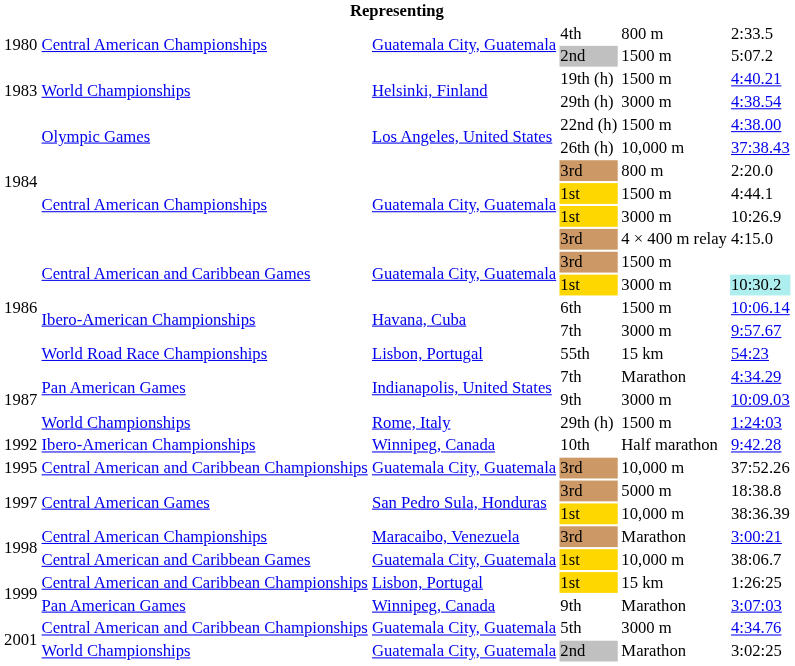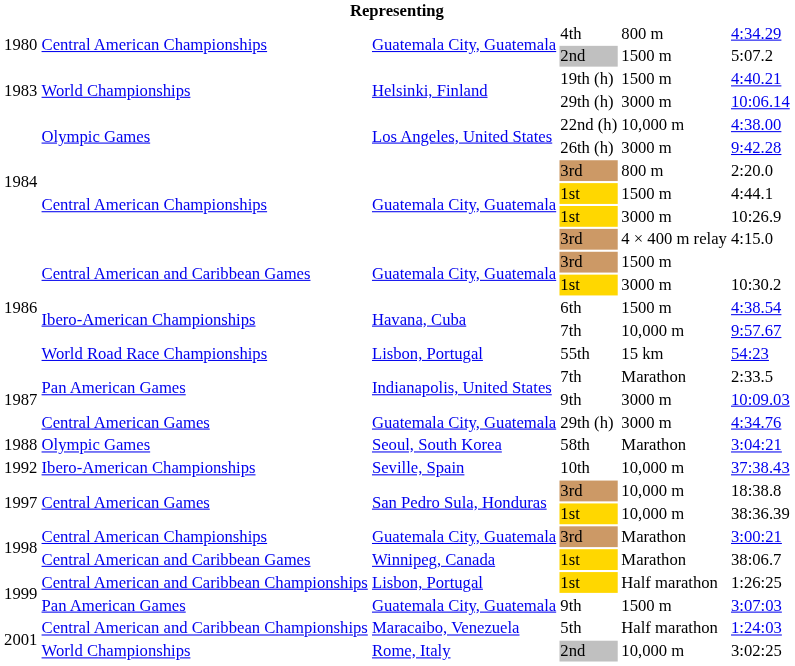 <table>
 <tr>
 <th colspan="6">Representing </th>
 </tr>
 <tr>
 <td rowspan=2>1980</td>
 <td rowspan=2><a href='#'>Central American Championships</a></td>
 <td rowspan=2><a href='#'>Guatemala City, Guatemala</a></td>
 <td>4th</td>
 <td>800 m</td>
-<td>2:33.5</td>
+<td><a href='#'>4:34.29</a></td>
 </tr>
 <tr>
 <td bgcolor=silver>2nd</td>
 <td>1500 m</td>
 <td>5:07.2</td>
 </tr>
 <tr>
 <td rowspan=2>1983</td>
 <td rowspan=2><a href='#'>World Championships</a></td>
 <td rowspan=2><a href='#'>Helsinki, Finland</a></td>
 <td>19th (h)</td>
 <td>1500 m</td>
 <td><a href='#'>4:40.21</a></td>
 </tr>
 <tr>
 <td>29th (h)</td>
 <td>3000 m</td>
-<td><a href='#'>4:38.54</a></td>
+<td><a href='#'>10:06.14</a></td>
 </tr>
 <tr>
 <td rowspan=6>1984</td>
 <td rowspan=2><a href='#'>Olympic Games</a></td>
 <td rowspan=2><a href='#'>Los Angeles, United States</a></td>
 <td>22nd (h)</td>
-<td>1500 m</td>
+<td>10,000 m</td>
 <td><a href='#'>4:38.00</a></td>
 </tr>
 <tr>
 <td>26th (h)</td>
-<td>10,000 m</td>
-<td><a href='#'>37:38.43</a></td>
+<td>3000 m</td>
+<td><a href='#'>9:42.28</a></td>
 </tr>
 <tr>
 <td rowspan=4><a href='#'>Central American Championships</a></td>
 <td rowspan=4><a href='#'>Guatemala City, Guatemala</a></td>
 <td bgcolor=cc9966>3rd</td>
 <td>800 m</td>
 <td>2:20.0</td>
 </tr>
 <tr>
 <td bgcolor=gold>1st</td>
 <td>1500 m</td>
 <td>4:44.1</td>
 </tr>
 <tr>
 <td bgcolor=gold>1st</td>
 <td>3000 m</td>
 <td>10:26.9</td>
 </tr>
 <tr>
 <td bgcolor=cc9966>3rd</td>
 <td>4 × 400 m relay</td>
 <td>4:15.0</td>
 </tr>
 <tr>
 <td rowspan=5>1986</td>
 <td rowspan=2><a href='#'>Central American and Caribbean Games</a></td>
 <td rowspan=2><a href='#'>Guatemala City, Guatemala</a></td>
 <td bgcolor=cc9966>3rd</td>
 <td>1500 m</td>
 <td></td>
 </tr>
 <tr>
 <td bgcolor=gold>1st</td>
 <td>3000 m</td>
-<td style="background: paleturquoise;">10:30.2</td>
+<td>10:30.2</td>
 </tr>
 <tr>
 <td rowspan=2><a href='#'>Ibero-American Championships</a></td>
 <td rowspan=2><a href='#'>Havana, Cuba</a></td>
 <td>6th</td>
 <td>1500 m</td>
-<td><a href='#'>10:06.14</a></td>
+<td><a href='#'>4:38.54</a></td>
 </tr>
 <tr>
 <td>7th</td>
-<td>3000 m</td>
+<td>10,000 m</td>
 <td><a href='#'>9:57.67</a></td>
 </tr>
 <tr>
 <td><a href='#'>World Road Race Championships</a></td>
 <td><a href='#'>Lisbon, Portugal</a></td>
 <td>55th</td>
 <td>15 km</td>
 <td><a href='#'>54:23</a></td>
 </tr>
 <tr>
 <td rowspan=3>1987</td>
 <td rowspan=2><a href='#'>Pan American Games</a></td>
 <td rowspan=2><a href='#'>Indianapolis, United States</a></td>
 <td>7th</td>
 <td>Marathon</td>
-<td><a href='#'>4:34.29</a></td>
+<td>2:33.5</td>
 </tr>
 <tr>
 <td>9th</td>
 <td>3000 m</td>
 <td><a href='#'>10:09.03</a></td>
 </tr>
 <tr>
-<td><a href='#'>World Championships</a></td>
-<td><a href='#'>Rome, Italy</a></td>
+<td><a href='#'>Central American Games</a></td>
+<td><a href='#'>Guatemala City, Guatemala</a></td>
 <td>29th (h)</td>
-<td>1500 m</td>
-<td><a href='#'>1:24:03</a></td>
+<td>3000 m</td>
+<td><a href='#'>4:34.76</a></td>
+</tr>
+<tr>
+<td>1988</td>
+<td><a href='#'>Olympic Games</a></td>
+<td><a href='#'>Seoul, South Korea</a></td>
+<td>58th</td>
+<td>Marathon</td>
+<td><a href='#'>3:04:21</a></td>
 </tr>
 <tr>
 <td>1992</td>
 <td><a href='#'>Ibero-American Championships</a></td>
-<td><a href='#'>Winnipeg, Canada</a></td>
+<td><a href='#'>Seville, Spain</a></td>
 <td>10th</td>
-<td>Half marathon</td>
-<td><a href='#'>9:42.28</a></td>
-</tr>
-<tr>
-<td>1995</td>
-<td><a href='#'>Central American and Caribbean Championships</a></td>
-<td><a href='#'>Guatemala City, Guatemala</a></td>
-<td bgcolor=cc9966>3rd</td>
 <td>10,000 m</td>
-<td>37:52.26</td>
+<td><a href='#'>37:38.43</a></td>
 </tr>
 <tr>
 <td rowspan=2>1997</td>
 <td rowspan=2><a href='#'>Central American Games</a></td>
 <td rowspan=2><a href='#'>San Pedro Sula, Honduras</a></td>
 <td bgcolor=cc9966>3rd</td>
-<td>5000 m</td>
+<td>10,000 m</td>
 <td>18:38.8</td>
 </tr>
 <tr>
 <td bgcolor=gold>1st</td>
 <td>10,000 m</td>
 <td>38:36.39</td>
 </tr>
 <tr>
 <td rowspan=2>1998</td>
 <td><a href='#'>Central American Championships</a></td>
-<td><a href='#'>Maracaibo, Venezuela</a></td>
+<td><a href='#'>Guatemala City, Guatemala</a></td>
 <td bgcolor=cc9966>3rd</td>
 <td>Marathon</td>
 <td><a href='#'>3:00:21</a></td>
 </tr>
 <tr>
 <td><a href='#'>Central American and Caribbean Games</a></td>
-<td><a href='#'>Guatemala City, Guatemala</a></td>
+<td><a href='#'>Winnipeg, Canada</a></td>
 <td bgcolor=gold>1st</td>
-<td>10,000 m</td>
+<td>Marathon</td>
 <td>38:06.7</td>
 </tr>
 <tr>
 <td rowspan=2>1999</td>
 <td><a href='#'>Central American and Caribbean Championships</a></td>
 <td><a href='#'>Lisbon, Portugal</a></td>
 <td bgcolor=gold>1st</td>
-<td>15 km</td>
+<td>Half marathon</td>
 <td>1:26:25</td>
 </tr>
 <tr>
 <td><a href='#'>Pan American Games</a></td>
-<td><a href='#'>Winnipeg, Canada</a></td>
+<td><a href='#'>Guatemala City, Guatemala</a></td>
 <td>9th</td>
-<td>Marathon</td>
+<td>1500 m</td>
 <td><a href='#'>3:07:03</a></td>
 </tr>
 <tr>
 <td rowspan=2>2001</td>
 <td><a href='#'>Central American and Caribbean Championships</a></td>
-<td><a href='#'>Guatemala City, Guatemala</a></td>
+<td><a href='#'>Maracaibo, Venezuela</a></td>
 <td>5th</td>
-<td>3000 m</td>
-<td><a href='#'>4:34.76</a></td>
+<td>Half marathon</td>
+<td><a href='#'>1:24:03</a></td>
 </tr>
 <tr>
 <td><a href='#'>World Championships</a></td>
-<td><a href='#'>Guatemala City, Guatemala</a></td>
+<td><a href='#'>Rome, Italy</a></td>
 <td bgcolor=silver>2nd</td>
-<td>Marathon</td>
+<td>10,000 m</td>
 <td>3:02:25</td>
 </tr>
 </table>
